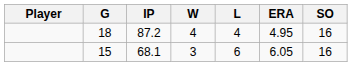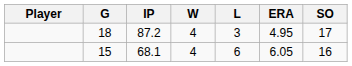 <table class="wikitable sortable">
 <tr>
 <th width="16%" bgcolor="#ddddff">Player</th>
 <th width="9%" bgcolor="#ddddff">G</th>
 <th width="9%" bgcolor="#ddddff">IP</th>
 <th width="9%" bgcolor="#ddddff">W</th>
 <th width="9%" bgcolor="#ddddff">L</th>
 <th width="9%" bgcolor="#ddddff">ERA</th>
 <th width="9%" bgcolor="#ddddff">SO</th>
 </tr>
 <tr align="center">
 <td></td>
 <td>18</td>
 <td>87.2</td>
 <td>4</td>
-<td>4</td>
+<td>3</td>
 <td>4.95</td>
-<td>16</td>
+<td>17</td>
 </tr>
 <tr align="center">
 <td></td>
 <td>15</td>
 <td>68.1</td>
-<td>3</td>
+<td>4</td>
 <td>6</td>
 <td>6.05</td>
 <td>16</td>
 </tr>
 </table>
